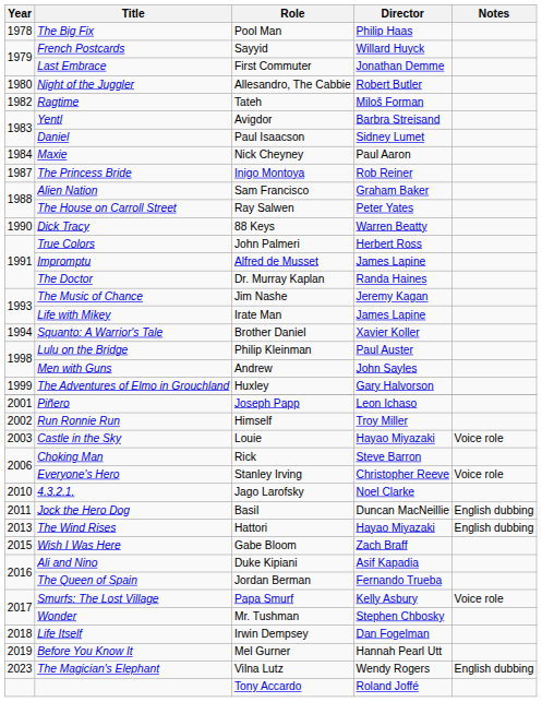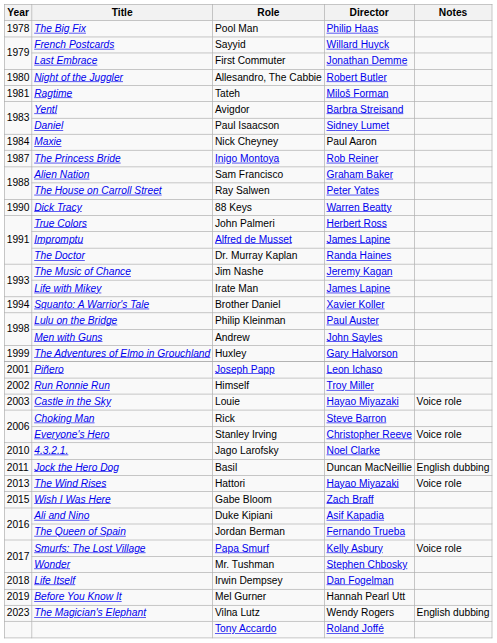 <table class="wikitable sortable">
 <tr>
 <th>Year</th>
 <th>Title</th>
 <th>Role</th>
 <th>Director</th>
 <th class="unsortable">Notes</th>
 </tr>
 <tr>
 <td>1978</td>
 <td><em><a href='#'>The Big Fix</a></em></td>
 <td>Pool Man</td>
 <td><a href='#'>Philip Haas</a></td>
 <td></td>
 </tr>
 <tr>
 <td rowspan="2">1979</td>
 <td><em><a href='#'>French Postcards</a></em></td>
 <td>Sayyid</td>
 <td><a href='#'>Willard Huyck</a></td>
 <td></td>
 </tr>
 <tr>
 <td><em><a href='#'>Last Embrace</a></em></td>
 <td>First Commuter</td>
 <td><a href='#'>Jonathan Demme</a></td>
 <td></td>
 </tr>
 <tr>
 <td>1980</td>
 <td><em><a href='#'>Night of the Juggler</a></em></td>
 <td>Allesandro, The Cabbie</td>
 <td><a href='#'>Robert Butler</a></td>
 <td></td>
 </tr>
 <tr>
-<td>1982</td>
+<td>1981</td>
 <td><em><a href='#'>Ragtime</a></em></td>
 <td>Tateh</td>
 <td><a href='#'>Miloš Forman</a></td>
 <td></td>
 </tr>
 <tr>
 <td rowspan="2">1983</td>
 <td><em><a href='#'>Yentl</a></em></td>
 <td>Avigdor</td>
 <td><a href='#'>Barbra Streisand</a></td>
 <td></td>
 </tr>
 <tr>
 <td><em><a href='#'>Daniel</a></em></td>
 <td>Paul Isaacson</td>
 <td><a href='#'>Sidney Lumet</a></td>
 <td></td>
 </tr>
 <tr>
 <td>1984</td>
 <td><em><a href='#'>Maxie</a></em></td>
 <td>Nick Cheyney</td>
 <td>Paul Aaron</td>
 <td></td>
 </tr>
 <tr>
 <td>1987</td>
 <td><em><a href='#'>The Princess Bride</a></em></td>
 <td><a href='#'>Inigo Montoya</a></td>
 <td><a href='#'>Rob Reiner</a></td>
 <td></td>
 </tr>
 <tr>
 <td rowspan="2">1988</td>
 <td><em><a href='#'>Alien Nation</a></em></td>
 <td>Sam Francisco</td>
 <td><a href='#'>Graham Baker</a></td>
 <td></td>
 </tr>
 <tr>
 <td><em><a href='#'>The House on Carroll Street</a></em></td>
 <td>Ray Salwen</td>
 <td><a href='#'>Peter Yates</a></td>
 <td></td>
 </tr>
 <tr>
 <td>1990</td>
 <td><em><a href='#'>Dick Tracy</a></em></td>
 <td>88 Keys</td>
 <td><a href='#'>Warren Beatty</a></td>
 <td></td>
 </tr>
 <tr>
 <td rowspan="3">1991</td>
 <td><em><a href='#'>True Colors</a></em></td>
 <td>John Palmeri</td>
 <td><a href='#'>Herbert Ross</a></td>
 <td></td>
 </tr>
 <tr>
 <td><em><a href='#'>Impromptu</a></em></td>
 <td><a href='#'>Alfred de Musset</a></td>
 <td><a href='#'>James Lapine</a></td>
 <td></td>
 </tr>
 <tr>
 <td><em><a href='#'>The Doctor</a></em></td>
 <td>Dr. Murray Kaplan</td>
 <td><a href='#'>Randa Haines</a></td>
 <td></td>
 </tr>
 <tr>
 <td rowspan="2">1993</td>
 <td><em><a href='#'>The Music of Chance</a></em></td>
 <td>Jim Nashe</td>
 <td><a href='#'>Jeremy Kagan</a></td>
 <td></td>
 </tr>
 <tr>
 <td><em><a href='#'>Life with Mikey</a></em></td>
 <td>Irate Man</td>
 <td><a href='#'>James Lapine</a></td>
 <td></td>
 </tr>
 <tr>
 <td>1994</td>
 <td><em><a href='#'>Squanto: A Warrior's Tale</a></em></td>
 <td>Brother Daniel</td>
 <td><a href='#'>Xavier Koller</a></td>
 <td></td>
 </tr>
 <tr>
 <td rowspan="2">1998</td>
 <td><em><a href='#'>Lulu on the Bridge</a></em></td>
 <td>Philip Kleinman</td>
 <td><a href='#'>Paul Auster</a></td>
 <td></td>
 </tr>
 <tr>
 <td><em><a href='#'>Men with Guns</a></em></td>
 <td>Andrew</td>
 <td><a href='#'>John Sayles</a></td>
 <td></td>
 </tr>
 <tr>
 <td>1999</td>
 <td><em><a href='#'>The Adventures of Elmo in Grouchland</a></em></td>
 <td>Huxley</td>
 <td><a href='#'>Gary Halvorson</a></td>
 <td></td>
 </tr>
 <tr>
 </tr>
 <tr>
 <td>2001</td>
 <td><em><a href='#'>Piñero</a></em></td>
 <td><a href='#'>Joseph Papp</a></td>
 <td><a href='#'>Leon Ichaso</a></td>
 <td></td>
 </tr>
 <tr>
 <td>2002</td>
 <td><em><a href='#'>Run Ronnie Run</a></em></td>
 <td>Himself</td>
 <td><a href='#'>Troy Miller</a></td>
 <td></td>
 </tr>
 <tr>
 <td>2003</td>
 <td><em><a href='#'>Castle in the Sky</a></em></td>
 <td>Louie</td>
 <td><a href='#'>Hayao Miyazaki</a></td>
 <td>Voice role</td>
 </tr>
 <tr>
 <td rowspan="2">2006</td>
 <td><em><a href='#'>Choking Man</a></em></td>
 <td>Rick</td>
 <td><a href='#'>Steve Barron</a></td>
 <td></td>
 </tr>
 <tr>
 <td><em><a href='#'>Everyone's Hero</a></em></td>
 <td>Stanley Irving</td>
 <td><a href='#'>Christopher Reeve</a></td>
 <td>Voice role</td>
 </tr>
 <tr>
 <td>2010</td>
 <td><em><a href='#'>4.3.2.1.</a></em></td>
 <td>Jago Larofsky</td>
 <td><a href='#'>Noel Clarke</a></td>
 <td></td>
 </tr>
 <tr>
 <td>2011</td>
 <td><em><a href='#'>Jock the Hero Dog</a></em></td>
 <td>Basil</td>
 <td>Duncan MacNeillie</td>
 <td>English dubbing</td>
 </tr>
 <tr>
 <td>2013</td>
 <td><em><a href='#'>The Wind Rises</a></em></td>
 <td>Hattori</td>
 <td><a href='#'>Hayao Miyazaki</a></td>
-<td>English dubbing</td>
+<td>Voice role</td>
 </tr>
 <tr>
 <td>2015</td>
 <td><em><a href='#'>Wish I Was Here</a></em></td>
 <td>Gabe Bloom</td>
 <td><a href='#'>Zach Braff</a></td>
 <td></td>
 </tr>
 <tr>
 <td rowspan="2">2016</td>
 <td><em><a href='#'>Ali and Nino</a></em></td>
 <td>Duke Kipiani</td>
 <td><a href='#'>Asif Kapadia</a></td>
 <td></td>
 </tr>
 <tr>
 <td><em><a href='#'>The Queen of Spain</a></em></td>
 <td>Jordan Berman</td>
 <td><a href='#'>Fernando Trueba</a></td>
 <td></td>
 </tr>
 <tr>
 <td rowspan="2">2017</td>
 <td><em><a href='#'>Smurfs: The Lost Village</a></em></td>
 <td><a href='#'>Papa Smurf</a></td>
 <td><a href='#'>Kelly Asbury</a></td>
 <td>Voice role</td>
 </tr>
 <tr>
 <td><em><a href='#'>Wonder</a></em></td>
 <td>Mr. Tushman</td>
 <td><a href='#'>Stephen Chbosky</a></td>
 <td></td>
 </tr>
 <tr>
 <td>2018</td>
 <td><em><a href='#'>Life Itself</a></em></td>
 <td>Irwin Dempsey</td>
 <td><a href='#'>Dan Fogelman</a></td>
 <td></td>
 </tr>
 <tr>
 <td>2019</td>
 <td><em><a href='#'>Before You Know It</a></em></td>
 <td>Mel Gurner</td>
 <td>Hannah Pearl Utt</td>
 <td></td>
 </tr>
 <tr>
 <td>2023</td>
 <td><em><a href='#'>The Magician's Elephant</a></em></td>
 <td>Vilna Lutz</td>
 <td>Wendy Rogers</td>
 <td>English dubbing</td>
 </tr>
 <tr>
 <td></td>
 <td></td>
 <td><a href='#'>Tony Accardo</a></td>
 <td><a href='#'>Roland Joffé</a></td>
 <td></td>
 </tr>
 </table>
